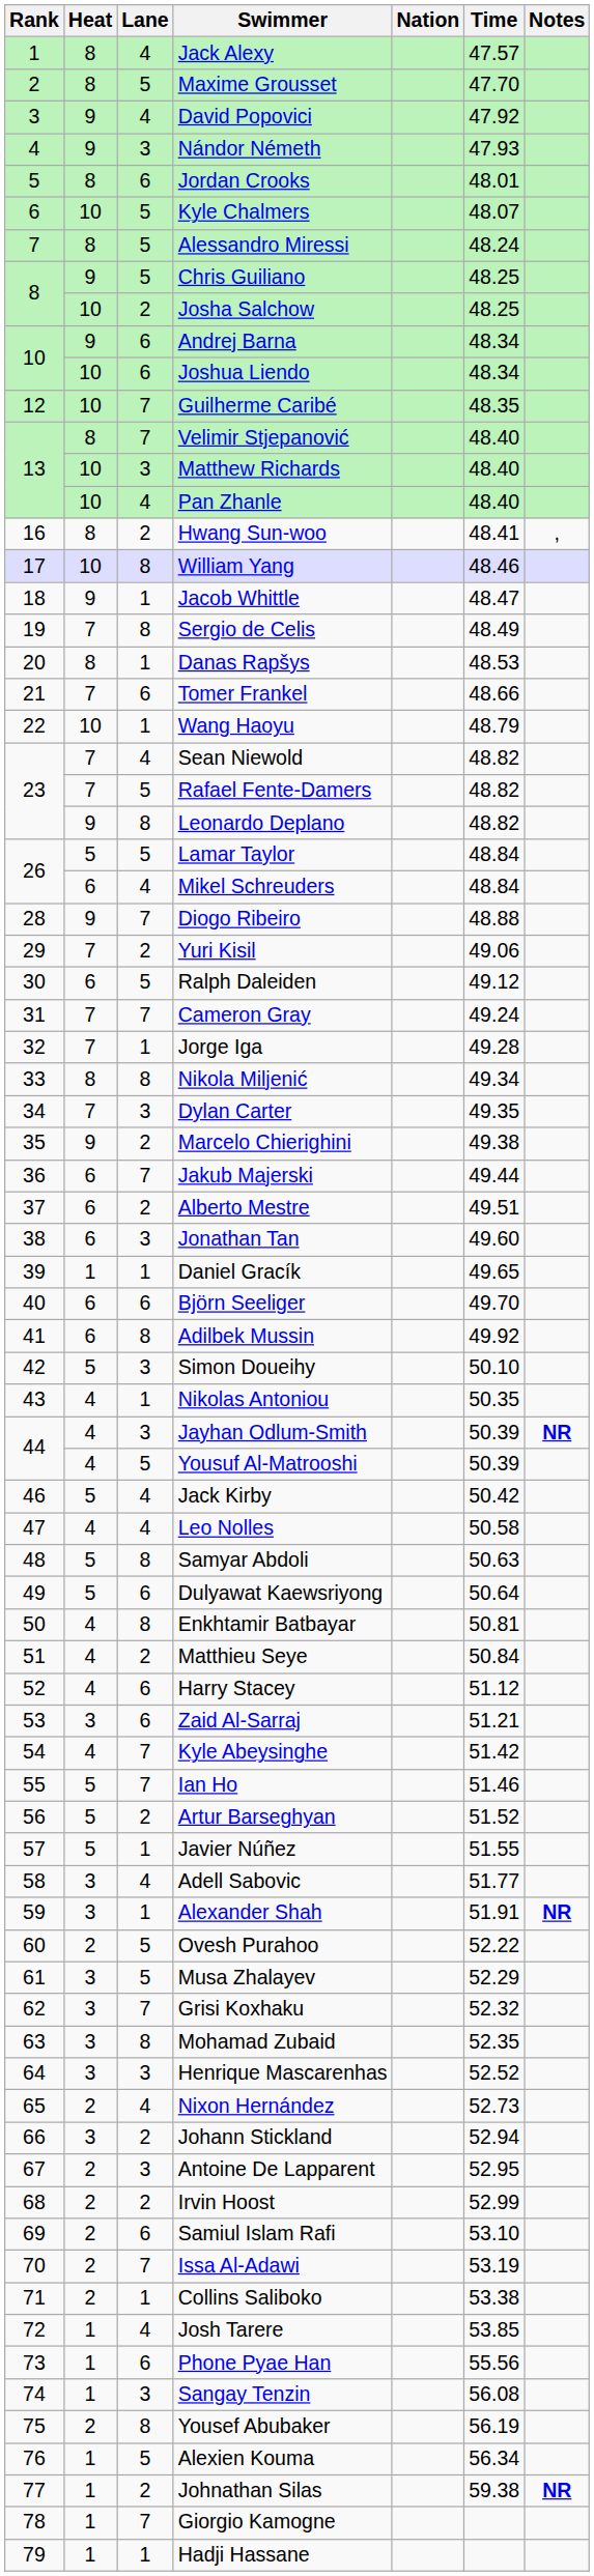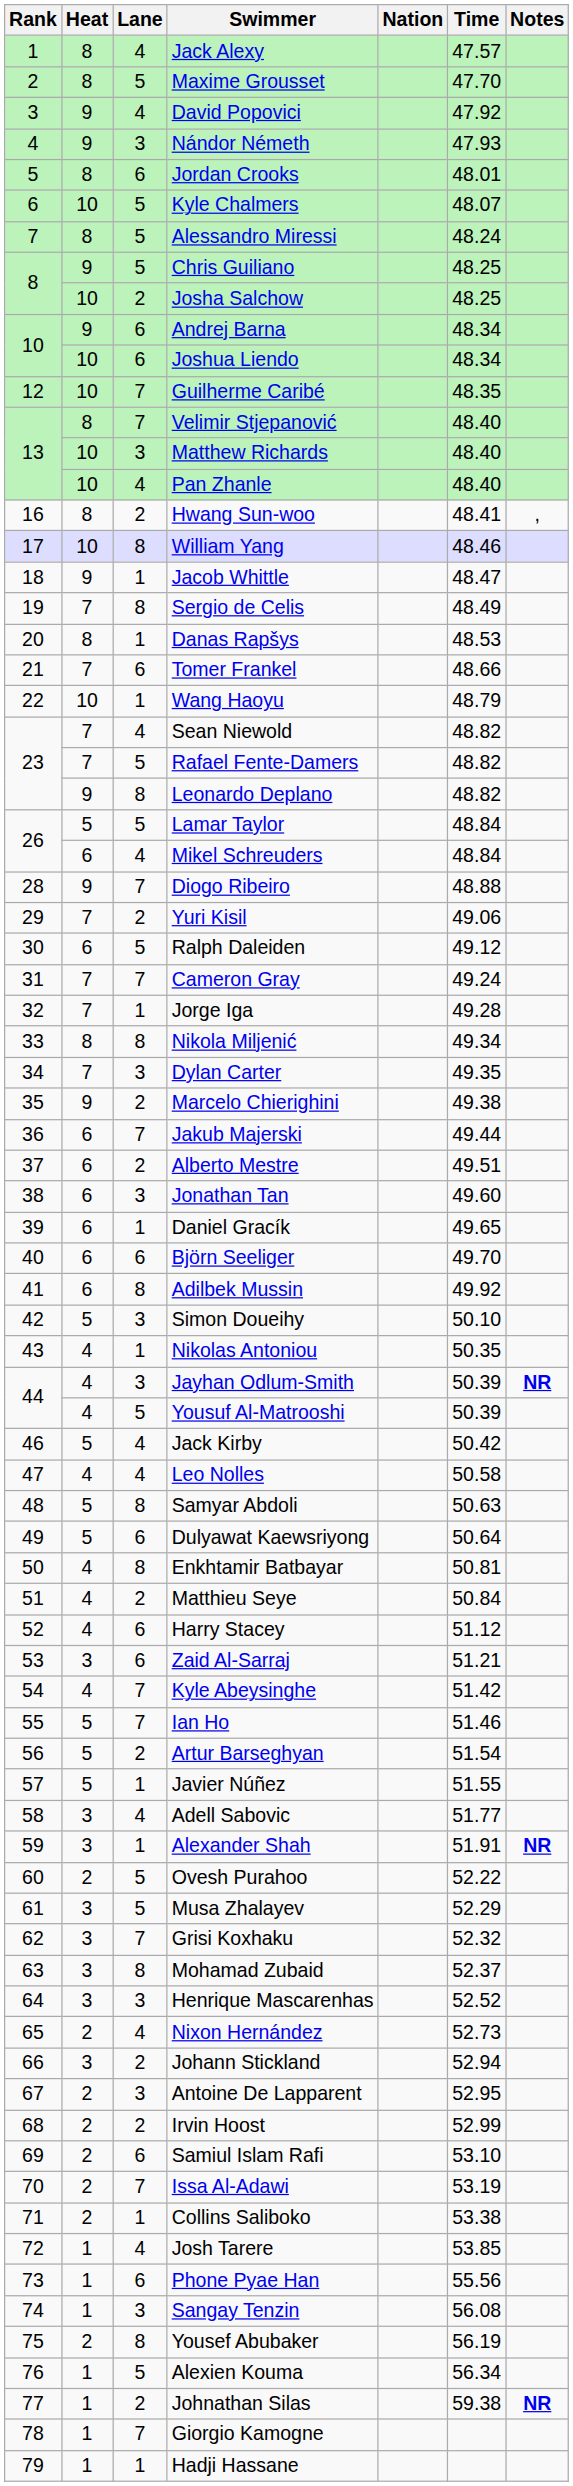 <table class="wikitable sortable mw-collapsible" style="text-align:center">
 <tr>
 <th scope="col">Rank</th>
 <th scope="col">Heat</th>
 <th scope="col">Lane</th>
 <th scope="col">Swimmer</th>
 <th scope="col">Nation</th>
 <th scope="col">Time</th>
 <th scope="col">Notes</th>
 </tr>
 <tr bgcolor="#BBF3BB">
 <td>1</td>
 <td>8</td>
 <td>4</td>
 <td align="left"><a href='#'>Jack Alexy</a></td>
 <td align="left"></td>
 <td>47.57</td>
 <td></td>
 </tr>
 <tr bgcolor="#BBF3BB">
 <td>2</td>
 <td>8</td>
 <td>5</td>
 <td align="left"><a href='#'>Maxime Grousset</a></td>
 <td align="left"></td>
 <td>47.70</td>
 <td></td>
 </tr>
 <tr bgcolor="#BBF3BB">
 <td>3</td>
 <td>9</td>
 <td>4</td>
 <td align="left"><a href='#'>David Popovici</a></td>
 <td align="left"></td>
 <td>47.92</td>
 <td></td>
 </tr>
 <tr bgcolor="#BBF3BB">
 <td>4</td>
 <td>9</td>
 <td>3</td>
 <td align="left"><a href='#'>Nándor Németh</a></td>
 <td align="left"></td>
 <td>47.93</td>
 <td></td>
 </tr>
 <tr bgcolor="#BBF3BB">
 <td>5</td>
 <td>8</td>
 <td>6</td>
 <td align="left"><a href='#'>Jordan Crooks</a></td>
 <td align="left"></td>
 <td>48.01</td>
 <td></td>
 </tr>
 <tr bgcolor="#BBF3BB">
 <td>6</td>
 <td>10</td>
 <td>5</td>
 <td align="left"><a href='#'>Kyle Chalmers</a></td>
 <td align="left"></td>
 <td>48.07</td>
 <td></td>
 </tr>
 <tr bgcolor="#BBF3BB">
 <td>7</td>
 <td>8</td>
 <td>5</td>
 <td align="left"><a href='#'>Alessandro Miressi</a></td>
 <td align="left"></td>
 <td>48.24</td>
 <td></td>
 </tr>
 <tr bgcolor="#BBF3BB">
 <td rowspan="2">8</td>
 <td>9</td>
 <td>5</td>
 <td align="left"><a href='#'>Chris Guiliano</a></td>
 <td align="left"></td>
 <td>48.25</td>
 <td></td>
 </tr>
 <tr bgcolor="#BBF3BB">
 <td>10</td>
 <td>2</td>
 <td align="left"><a href='#'>Josha Salchow</a></td>
 <td align="left"></td>
 <td>48.25</td>
 <td></td>
 </tr>
 <tr bgcolor="#BBF3BB">
 <td rowspan="2">10</td>
 <td>9</td>
 <td>6</td>
 <td align="left"><a href='#'>Andrej Barna</a></td>
 <td align="left"></td>
 <td>48.34</td>
 <td></td>
 </tr>
 <tr bgcolor="#BBF3BB">
 <td>10</td>
 <td>6</td>
 <td align="left"><a href='#'>Joshua Liendo</a></td>
 <td align="left"></td>
 <td>48.34</td>
 <td></td>
 </tr>
 <tr bgcolor="#BBF3BB">
 <td>12</td>
 <td>10</td>
 <td>7</td>
 <td align="left"><a href='#'>Guilherme Caribé</a></td>
 <td align="left"></td>
 <td>48.35</td>
 <td></td>
 </tr>
 <tr bgcolor="#BBF3BB">
 <td rowspan="3">13</td>
 <td>8</td>
 <td>7</td>
 <td align="left"><a href='#'>Velimir Stjepanović</a></td>
 <td align="left"></td>
 <td>48.40</td>
 <td></td>
 </tr>
 <tr bgcolor="#BBF3BB">
 <td>10</td>
 <td>3</td>
 <td align="left"><a href='#'>Matthew Richards</a></td>
 <td align="left"></td>
 <td>48.40</td>
 <td></td>
 </tr>
 <tr bgcolor="#BBF3BB">
 <td>10</td>
 <td>4</td>
 <td align="left"><a href='#'>Pan Zhanle</a></td>
 <td align="left"></td>
 <td>48.40</td>
 <td></td>
 </tr>
 <tr>
 <td>16</td>
 <td>8</td>
 <td>2</td>
 <td align="left"><a href='#'>Hwang Sun-woo</a></td>
 <td align="left"></td>
 <td>48.41</td>
 <td>, </td>
 </tr>
 <tr bgcolor="ddddff">
 <td>17</td>
 <td>10</td>
 <td>8</td>
 <td align="left"><a href='#'>William Yang</a></td>
 <td align="left"></td>
 <td>48.46</td>
 <td></td>
 </tr>
 <tr>
 <td>18</td>
 <td>9</td>
 <td>1</td>
 <td align="left"><a href='#'>Jacob Whittle</a></td>
 <td align="left"></td>
 <td>48.47</td>
 <td></td>
 </tr>
 <tr>
 <td>19</td>
 <td>7</td>
 <td>8</td>
 <td align="left"><a href='#'>Sergio de Celis</a></td>
 <td align="left"></td>
 <td>48.49</td>
 <td></td>
 </tr>
 <tr>
 <td>20</td>
 <td>8</td>
 <td>1</td>
 <td align="left"><a href='#'>Danas Rapšys</a></td>
 <td align="left"></td>
 <td>48.53</td>
 <td></td>
 </tr>
 <tr>
 <td>21</td>
 <td>7</td>
 <td>6</td>
 <td align="left"><a href='#'>Tomer Frankel</a></td>
 <td align="left"></td>
 <td>48.66</td>
 <td></td>
 </tr>
 <tr>
 <td>22</td>
 <td>10</td>
 <td>1</td>
 <td align="left"><a href='#'>Wang Haoyu</a></td>
 <td align="left"></td>
 <td>48.79</td>
 <td></td>
 </tr>
 <tr>
 <td rowspan="3">23</td>
 <td>7</td>
 <td>4</td>
 <td align="left">Sean Niewold</td>
 <td align="left"></td>
 <td>48.82</td>
 <td></td>
 </tr>
 <tr>
 <td>7</td>
 <td>5</td>
 <td align="left"><a href='#'>Rafael Fente-Damers</a></td>
 <td align="left"></td>
 <td>48.82</td>
 <td></td>
 </tr>
 <tr>
 <td>9</td>
 <td>8</td>
 <td align="left"><a href='#'>Leonardo Deplano</a></td>
 <td align="left"></td>
 <td>48.82</td>
 <td></td>
 </tr>
 <tr>
 <td rowspan="2">26</td>
 <td>5</td>
 <td>5</td>
 <td align="left"><a href='#'>Lamar Taylor</a></td>
 <td align="left"></td>
 <td>48.84</td>
 <td></td>
 </tr>
 <tr>
 <td>6</td>
 <td>4</td>
 <td align="left"><a href='#'>Mikel Schreuders</a></td>
 <td align="left"></td>
 <td>48.84</td>
 <td></td>
 </tr>
 <tr>
 <td>28</td>
 <td>9</td>
 <td>7</td>
 <td align="left"><a href='#'>Diogo Ribeiro</a></td>
 <td align="left"></td>
 <td>48.88</td>
 <td></td>
 </tr>
 <tr>
 <td>29</td>
 <td>7</td>
 <td>2</td>
 <td align="left"><a href='#'>Yuri Kisil</a></td>
 <td align="left"></td>
 <td>49.06</td>
 <td></td>
 </tr>
 <tr>
 <td>30</td>
 <td>6</td>
 <td>5</td>
 <td align="left">Ralph Daleiden</td>
 <td align="left"></td>
 <td>49.12</td>
 <td></td>
 </tr>
 <tr>
 <td>31</td>
 <td>7</td>
 <td>7</td>
 <td align="left"><a href='#'>Cameron Gray</a></td>
 <td align="left"></td>
 <td>49.24</td>
 <td></td>
 </tr>
 <tr>
 <td>32</td>
 <td>7</td>
 <td>1</td>
 <td align="left">Jorge Iga</td>
 <td align="left"></td>
 <td>49.28</td>
 <td></td>
 </tr>
 <tr>
 <td>33</td>
 <td>8</td>
 <td>8</td>
 <td align="left"><a href='#'>Nikola Miljenić</a></td>
 <td align="left"></td>
 <td>49.34</td>
 <td></td>
 </tr>
 <tr>
 <td>34</td>
 <td>7</td>
 <td>3</td>
 <td align="left"><a href='#'>Dylan Carter</a></td>
 <td align="left"></td>
 <td>49.35</td>
 <td></td>
 </tr>
 <tr>
 <td>35</td>
 <td>9</td>
 <td>2</td>
 <td align="left"><a href='#'>Marcelo Chierighini</a></td>
 <td align="left"></td>
 <td>49.38</td>
 <td></td>
 </tr>
 <tr>
 <td>36</td>
 <td>6</td>
 <td>7</td>
 <td align="left"><a href='#'>Jakub Majerski</a></td>
 <td align="left"></td>
 <td>49.44</td>
 <td></td>
 </tr>
 <tr>
 <td>37</td>
 <td>6</td>
 <td>2</td>
 <td align="left"><a href='#'>Alberto Mestre</a></td>
 <td align="left"></td>
 <td>49.51</td>
 <td></td>
 </tr>
 <tr>
 <td>38</td>
 <td>6</td>
 <td>3</td>
 <td align="left"><a href='#'>Jonathan Tan</a></td>
 <td align="left"></td>
 <td>49.60</td>
 <td></td>
 </tr>
 <tr>
 <td>39</td>
-<td>1</td>
+<td>6</td>
 <td>1</td>
 <td align="left">Daniel Gracík</td>
 <td align="left"></td>
 <td>49.65</td>
 <td></td>
 </tr>
 <tr>
 <td>40</td>
 <td>6</td>
 <td>6</td>
 <td align="left"><a href='#'>Björn Seeliger</a></td>
 <td align="left"></td>
 <td>49.70</td>
 <td></td>
 </tr>
 <tr>
 <td>41</td>
 <td>6</td>
 <td>8</td>
 <td align="left"><a href='#'>Adilbek Mussin</a></td>
 <td align="left"></td>
 <td>49.92</td>
 <td></td>
 </tr>
 <tr>
 <td>42</td>
 <td>5</td>
 <td>3</td>
 <td align="left">Simon Doueihy</td>
 <td align="left"></td>
 <td>50.10</td>
 <td></td>
 </tr>
 <tr>
 <td>43</td>
 <td>4</td>
 <td>1</td>
 <td align="left"><a href='#'>Nikolas Antoniou</a></td>
 <td align="left"></td>
 <td>50.35</td>
 <td></td>
 </tr>
 <tr>
 <td rowspan="2">44</td>
 <td>4</td>
 <td>3</td>
 <td align="left"><a href='#'>Jayhan Odlum-Smith</a></td>
 <td align="left"></td>
 <td>50.39</td>
 <td><strong><a href='#'>NR</a></strong></td>
 </tr>
 <tr>
 <td>4</td>
 <td>5</td>
 <td align="left"><a href='#'>Yousuf Al-Matrooshi</a></td>
 <td align="left"></td>
 <td>50.39</td>
 <td></td>
 </tr>
 <tr>
 <td>46</td>
 <td>5</td>
 <td>4</td>
 <td align="left">Jack Kirby</td>
 <td align="left"></td>
 <td>50.42</td>
 <td></td>
 </tr>
 <tr>
 <td>47</td>
 <td>4</td>
 <td>4</td>
 <td align="left"><a href='#'>Leo Nolles</a></td>
 <td align="left"></td>
 <td>50.58</td>
 <td></td>
 </tr>
 <tr>
 <td>48</td>
 <td>5</td>
 <td>8</td>
 <td align="left">Samyar Abdoli</td>
 <td align="left"></td>
 <td>50.63</td>
 <td></td>
 </tr>
 <tr>
 <td>49</td>
 <td>5</td>
 <td>6</td>
 <td align="left">Dulyawat Kaewsriyong</td>
 <td align="left"></td>
 <td>50.64</td>
 <td></td>
 </tr>
 <tr>
 <td>50</td>
 <td>4</td>
 <td>8</td>
 <td align="left">Enkhtamir Batbayar</td>
 <td align="left"></td>
 <td>50.81</td>
 <td></td>
 </tr>
 <tr>
 <td>51</td>
 <td>4</td>
 <td>2</td>
 <td align="left">Matthieu Seye</td>
 <td align="left"></td>
 <td>50.84</td>
 <td></td>
 </tr>
 <tr>
 <td>52</td>
 <td>4</td>
 <td>6</td>
 <td align="left">Harry Stacey</td>
 <td align="left"></td>
 <td>51.12</td>
 <td></td>
 </tr>
 <tr>
 <td>53</td>
 <td>3</td>
 <td>6</td>
 <td align="left"><a href='#'>Zaid Al-Sarraj</a></td>
 <td align="left"></td>
 <td>51.21</td>
 <td></td>
 </tr>
 <tr>
 <td>54</td>
 <td>4</td>
 <td>7</td>
 <td align="left"><a href='#'>Kyle Abeysinghe</a></td>
 <td align="left"></td>
 <td>51.42</td>
 <td></td>
 </tr>
 <tr>
 <td>55</td>
 <td>5</td>
 <td>7</td>
 <td align="left"><a href='#'>Ian Ho</a></td>
 <td align="left"></td>
 <td>51.46</td>
 <td></td>
 </tr>
 <tr>
 <td>56</td>
 <td>5</td>
 <td>2</td>
 <td align="left"><a href='#'>Artur Barseghyan</a></td>
 <td align="left"></td>
-<td>51.52</td>
+<td>51.54</td>
 <td></td>
 </tr>
 <tr>
 <td>57</td>
 <td>5</td>
 <td>1</td>
 <td align="left">Javier Núñez</td>
 <td align="left"></td>
 <td>51.55</td>
 <td></td>
 </tr>
 <tr>
 <td>58</td>
 <td>3</td>
 <td>4</td>
 <td align="left">Adell Sabovic</td>
 <td align="left"></td>
 <td>51.77</td>
 <td></td>
 </tr>
 <tr>
 <td>59</td>
 <td>3</td>
 <td>1</td>
 <td align="left"><a href='#'>Alexander Shah</a></td>
 <td align="left"></td>
 <td>51.91</td>
 <td><strong><a href='#'>NR</a></strong></td>
 </tr>
 <tr>
 <td>60</td>
 <td>2</td>
 <td>5</td>
 <td align="left">Ovesh Purahoo</td>
 <td align="left"></td>
 <td>52.22</td>
 <td></td>
 </tr>
 <tr>
 <td>61</td>
 <td>3</td>
 <td>5</td>
 <td align="left">Musa Zhalayev</td>
 <td align="left"></td>
 <td>52.29</td>
 <td></td>
 </tr>
 <tr>
 <td>62</td>
 <td>3</td>
 <td>7</td>
 <td align="left">Grisi Koxhaku</td>
 <td align="left"></td>
 <td>52.32</td>
 <td></td>
 </tr>
 <tr>
 <td>63</td>
 <td>3</td>
 <td>8</td>
 <td align="left">Mohamad Zubaid</td>
 <td align="left"></td>
-<td>52.35</td>
+<td>52.37</td>
 <td></td>
 </tr>
 <tr>
 <td>64</td>
 <td>3</td>
 <td>3</td>
 <td align="left">Henrique Mascarenhas</td>
 <td align="left"></td>
 <td>52.52</td>
 <td></td>
 </tr>
 <tr>
 <td>65</td>
 <td>2</td>
 <td>4</td>
 <td align="left"><a href='#'>Nixon Hernández</a></td>
 <td align="left"></td>
 <td>52.73</td>
 <td></td>
 </tr>
 <tr>
 <td>66</td>
 <td>3</td>
 <td>2</td>
 <td align="left">Johann Stickland</td>
 <td align="left"></td>
 <td>52.94</td>
 <td></td>
 </tr>
 <tr>
 <td>67</td>
 <td>2</td>
 <td>3</td>
 <td align="left">Antoine De Lapparent</td>
 <td align="left"></td>
 <td>52.95</td>
 <td></td>
 </tr>
 <tr>
 <td>68</td>
 <td>2</td>
 <td>2</td>
 <td align="left">Irvin Hoost</td>
 <td align="left"></td>
 <td>52.99</td>
 <td></td>
 </tr>
 <tr>
 <td>69</td>
 <td>2</td>
 <td>6</td>
 <td align="left">Samiul Islam Rafi</td>
 <td align="left"></td>
 <td>53.10</td>
 <td></td>
 </tr>
 <tr>
 <td>70</td>
 <td>2</td>
 <td>7</td>
 <td align="left"><a href='#'>Issa Al-Adawi</a></td>
 <td align="left"></td>
 <td>53.19</td>
 <td></td>
 </tr>
 <tr>
 <td>71</td>
 <td>2</td>
 <td>1</td>
 <td align="left">Collins Saliboko</td>
 <td align="left"></td>
 <td>53.38</td>
 <td></td>
 </tr>
 <tr>
 <td>72</td>
 <td>1</td>
 <td>4</td>
 <td align="left">Josh Tarere</td>
 <td align="left"></td>
 <td>53.85</td>
 <td></td>
 </tr>
 <tr>
 <td>73</td>
 <td>1</td>
 <td>6</td>
 <td align="left"><a href='#'>Phone Pyae Han</a></td>
 <td align="left"></td>
 <td>55.56</td>
 <td></td>
 </tr>
 <tr>
 <td>74</td>
 <td>1</td>
 <td>3</td>
 <td align="left"><a href='#'>Sangay Tenzin</a></td>
 <td align="left"></td>
 <td>56.08</td>
 <td></td>
 </tr>
 <tr>
 <td>75</td>
 <td>2</td>
 <td>8</td>
 <td align="left">Yousef Abubaker</td>
 <td align="left"></td>
 <td>56.19</td>
 <td></td>
 </tr>
 <tr>
 <td>76</td>
 <td>1</td>
 <td>5</td>
 <td align="left">Alexien Kouma</td>
 <td align="left"></td>
 <td>56.34</td>
 <td></td>
 </tr>
 <tr>
 <td>77</td>
 <td>1</td>
 <td>2</td>
 <td align="left">Johnathan Silas</td>
 <td align="left"></td>
 <td>59.38</td>
 <td><strong><a href='#'>NR</a></strong></td>
 </tr>
 <tr>
 <td>78</td>
 <td>1</td>
 <td>7</td>
 <td align="left">Giorgio Kamogne</td>
 <td align="left"></td>
 <td></td>
 <td></td>
 </tr>
 <tr>
 <td>79</td>
 <td>1</td>
 <td>1</td>
 <td align="left">Hadji Hassane</td>
 <td align="left"></td>
 <td></td>
 <td></td>
 </tr>
 </table>
